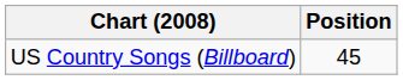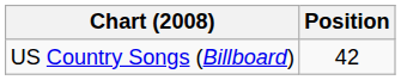 <table class="wikitable sortable">
 <tr>
 <th scope="col">Chart (2008)</th>
 <th scope="col">Position</th>
 </tr>
 <tr>
 <td>US <a href='#'>Country Songs</a> (<em><a href='#'>Billboard</a></em>)</td>
-<td align="center">45</td>
+<td align="center">42</td>
 </tr>
 </table>
